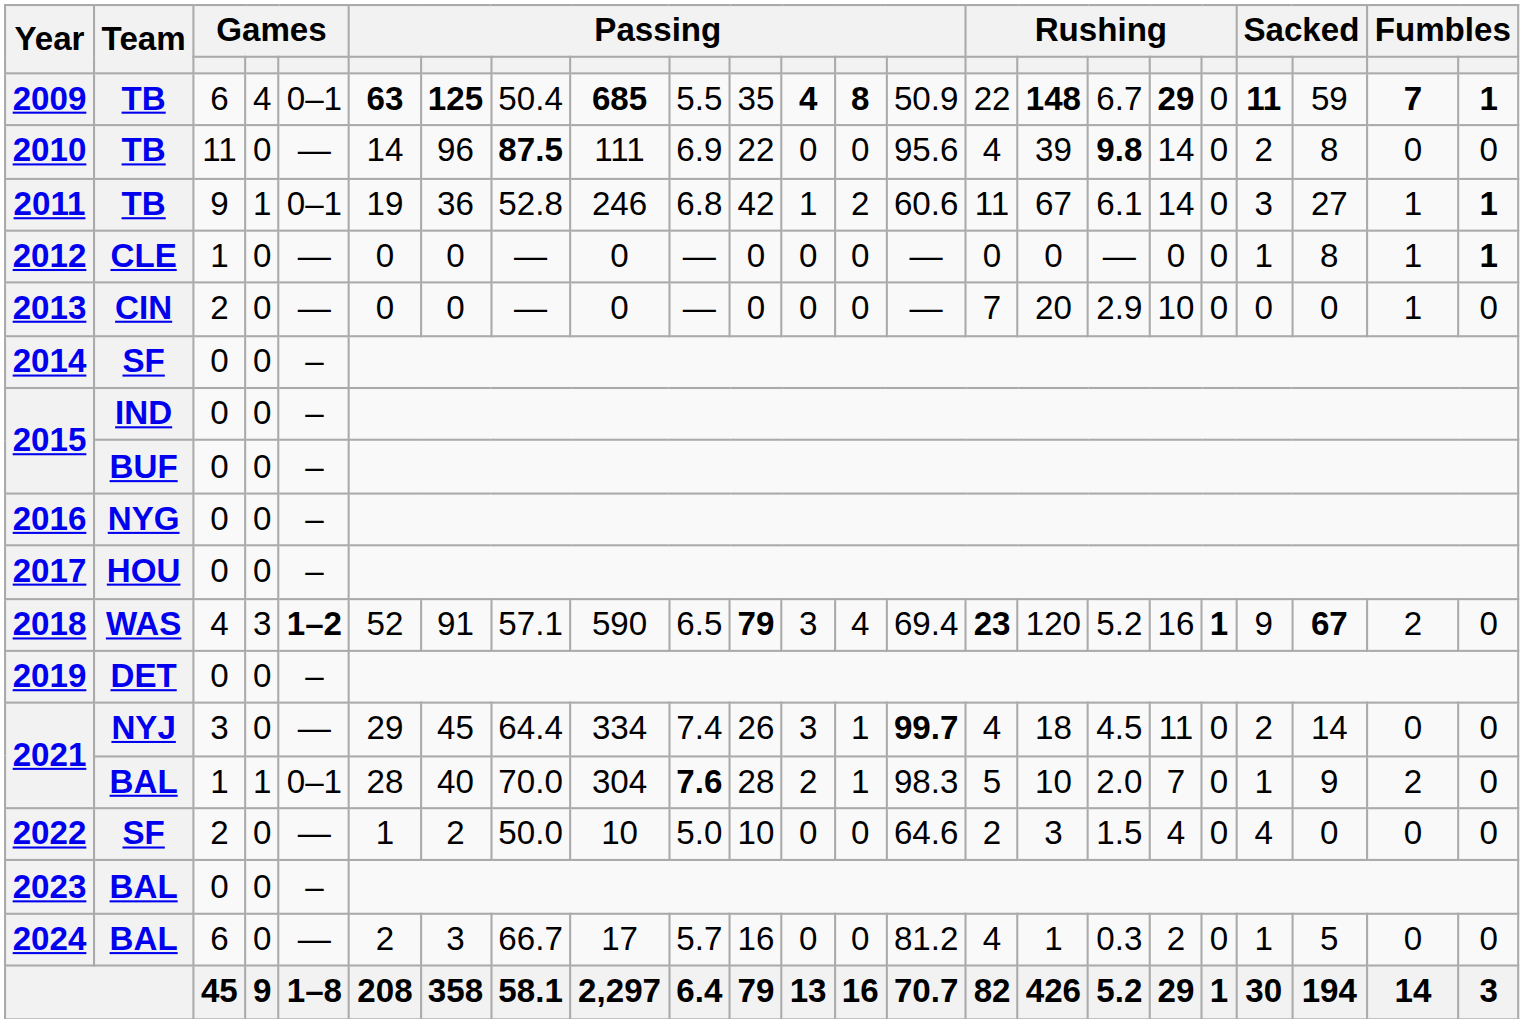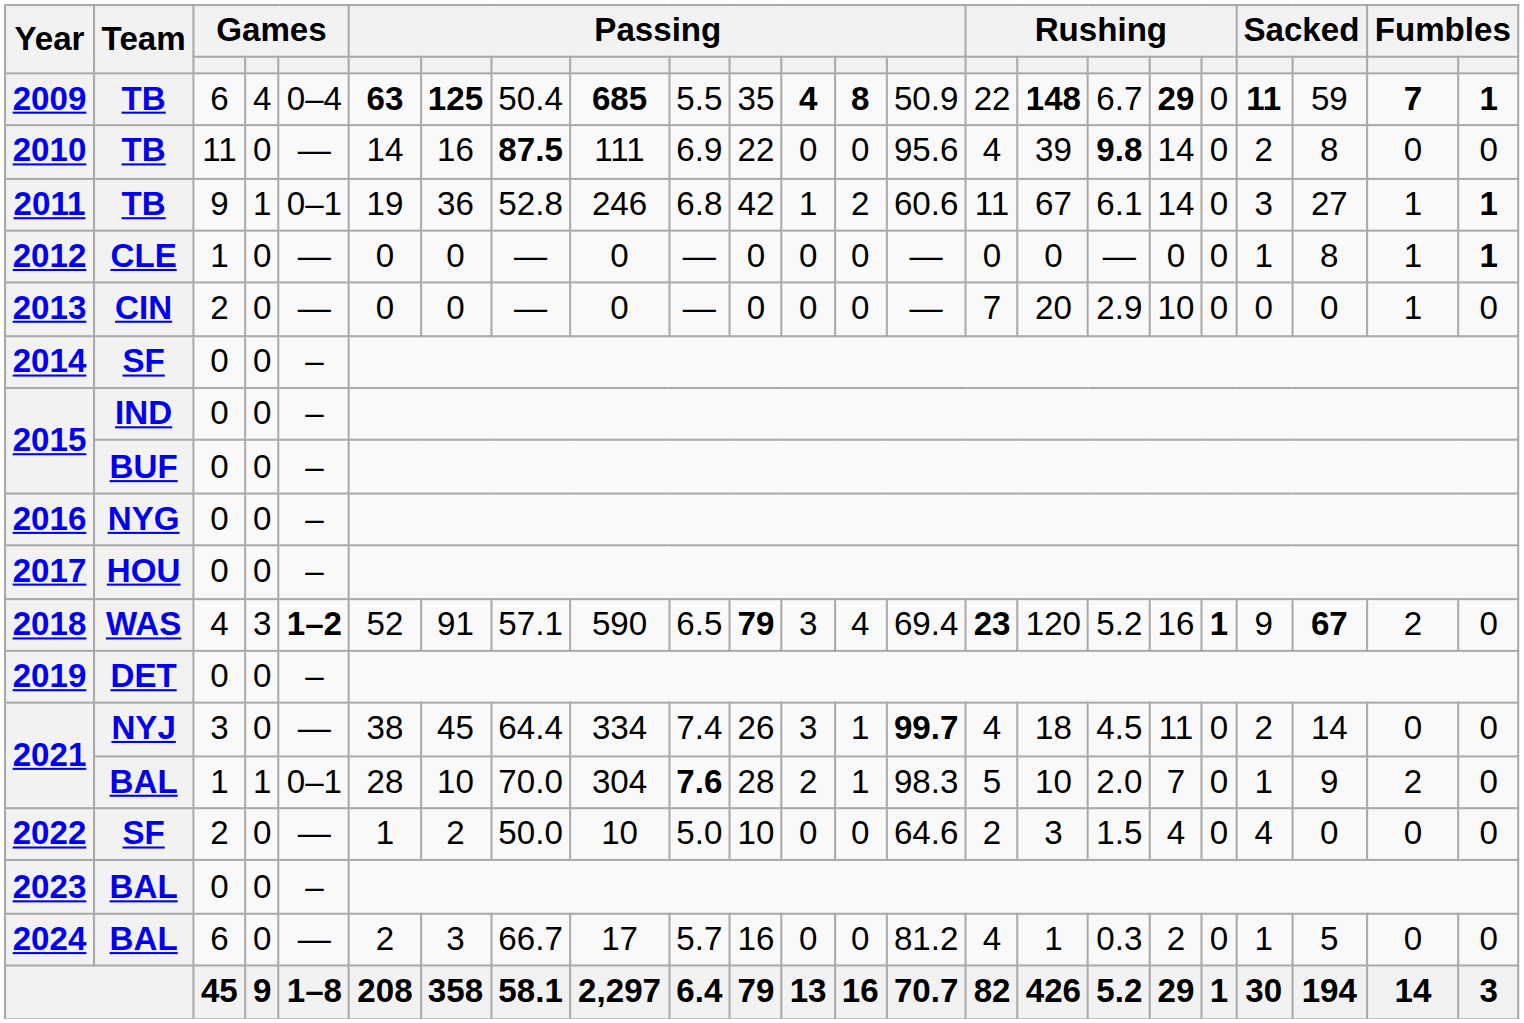 <table class="wikitable" style="text-align:center;">
 <tr>
 <th rowspan="2">Year</th>
 <th rowspan="2">Team</th>
 <th colspan="3">Games</th>
 <th colspan="9">Passing</th>
 <th colspan="5">Rushing</th>
 <th colspan="2">Sacked</th>
 <th colspan="2">Fumbles</th>
 </tr>
 <tr>
 <th></th>
 <th></th>
 <th></th>
 <th></th>
 <th></th>
 <th></th>
 <th></th>
 <th></th>
 <th></th>
 <th></th>
 <th></th>
 <th></th>
 <th></th>
 <th></th>
 <th></th>
 <th></th>
 <th></th>
 <th></th>
 <th></th>
 <th></th>
 <th></th>
 </tr>
 <tr>
 <th><a href='#'>2009</a></th>
 <th><a href='#'>TB</a></th>
 <td>6</td>
 <td>4</td>
-<td>0–1</td>
+<td>0–4</td>
 <td><strong>63</strong></td>
 <td><strong>125</strong></td>
 <td>50.4</td>
 <td><strong>685</strong></td>
 <td>5.5</td>
 <td>35</td>
 <td><strong>4</strong></td>
 <td><strong>8</strong></td>
 <td>50.9</td>
 <td>22</td>
 <td><strong>148</strong></td>
 <td>6.7</td>
 <td><strong>29</strong></td>
 <td>0</td>
 <td><strong>11</strong></td>
 <td>59</td>
 <td><strong>7</strong></td>
 <td><strong>1</strong></td>
 </tr>
 <tr>
 <th><a href='#'>2010</a></th>
 <th><a href='#'>TB</a></th>
 <td>11</td>
 <td>0</td>
 <td>—</td>
 <td>14</td>
-<td>96</td>
+<td>16</td>
 <td><strong>87.5</strong></td>
 <td>111</td>
 <td>6.9</td>
 <td>22</td>
 <td>0</td>
 <td>0</td>
 <td>95.6</td>
 <td>4</td>
 <td>39</td>
 <td><strong>9.8</strong></td>
 <td>14</td>
 <td>0</td>
 <td>2</td>
 <td>8</td>
 <td>0</td>
 <td>0</td>
 </tr>
 <tr>
 <th><a href='#'>2011</a></th>
 <th><a href='#'>TB</a></th>
 <td>9</td>
 <td>1</td>
 <td>0–1</td>
 <td>19</td>
 <td>36</td>
 <td>52.8</td>
 <td>246</td>
 <td>6.8</td>
 <td>42</td>
 <td>1</td>
 <td>2</td>
 <td>60.6</td>
 <td>11</td>
 <td>67</td>
 <td>6.1</td>
 <td>14</td>
 <td>0</td>
 <td>3</td>
 <td>27</td>
 <td>1</td>
 <td><strong>1</strong></td>
 </tr>
 <tr>
 <th><a href='#'>2012</a></th>
 <th><a href='#'>CLE</a></th>
 <td>1</td>
 <td>0</td>
 <td>—</td>
 <td>0</td>
 <td>0</td>
 <td>—</td>
 <td>0</td>
 <td>—</td>
 <td>0</td>
 <td>0</td>
 <td>0</td>
 <td>—</td>
 <td>0</td>
 <td>0</td>
 <td>—</td>
 <td>0</td>
 <td>0</td>
 <td>1</td>
 <td>8</td>
 <td>1</td>
 <td><strong>1</strong></td>
 </tr>
 <tr>
 <th><a href='#'>2013</a></th>
 <th><a href='#'>CIN</a></th>
 <td>2</td>
 <td>0</td>
 <td>—</td>
 <td>0</td>
 <td>0</td>
 <td>—</td>
 <td>0</td>
 <td>—</td>
 <td>0</td>
 <td>0</td>
 <td>0</td>
 <td>—</td>
 <td>7</td>
 <td>20</td>
 <td>2.9</td>
 <td>10</td>
 <td>0</td>
 <td>0</td>
 <td>0</td>
 <td>1</td>
 <td>0</td>
 </tr>
 <tr>
 <th><a href='#'>2014</a></th>
 <th><a href='#'>SF</a></th>
 <td>0</td>
 <td>0</td>
 <td>–</td>
 <td colspan="18"></td>
 </tr>
 <tr>
 <th rowspan="2"><a href='#'>2015</a></th>
 <th><a href='#'>IND</a></th>
 <td>0</td>
 <td>0</td>
 <td>–</td>
 <td colspan="18"></td>
 </tr>
 <tr>
 <th><a href='#'>BUF</a></th>
 <td>0</td>
 <td>0</td>
 <td>–</td>
 <td colspan="18"></td>
 </tr>
 <tr>
 <th><a href='#'>2016</a></th>
 <th><a href='#'>NYG</a></th>
 <td>0</td>
 <td>0</td>
 <td>–</td>
 <td colspan="18"></td>
 </tr>
 <tr>
 <th><a href='#'>2017</a></th>
 <th><a href='#'>HOU</a></th>
 <td>0</td>
 <td>0</td>
 <td>–</td>
 <td colspan="18"></td>
 </tr>
 <tr>
 <th><a href='#'>2018</a></th>
 <th><a href='#'>WAS</a></th>
 <td>4</td>
 <td>3</td>
 <td><strong>1–2</strong></td>
 <td>52</td>
 <td>91</td>
 <td>57.1</td>
 <td>590</td>
 <td>6.5</td>
 <td><strong>79</strong></td>
 <td>3</td>
 <td>4</td>
 <td>69.4</td>
 <td><strong>23</strong></td>
 <td>120</td>
 <td>5.2</td>
 <td>16</td>
 <td><strong>1</strong></td>
 <td>9</td>
 <td><strong>67</strong></td>
 <td>2</td>
 <td>0</td>
 </tr>
 <tr>
 <th><a href='#'>2019</a></th>
 <th><a href='#'>DET</a></th>
 <td>0</td>
 <td>0</td>
 <td>–</td>
 <td colspan="18"></td>
 </tr>
 <tr>
 <th rowspan="2"><a href='#'>2021</a></th>
 <th><a href='#'>NYJ</a></th>
 <td>3</td>
 <td>0</td>
 <td>—</td>
-<td>29</td>
+<td>38</td>
 <td>45</td>
 <td>64.4</td>
 <td>334</td>
 <td>7.4</td>
 <td>26</td>
 <td>3</td>
 <td>1</td>
 <td><strong>99.7</strong></td>
 <td>4</td>
 <td>18</td>
 <td>4.5</td>
 <td>11</td>
 <td>0</td>
 <td>2</td>
 <td>14</td>
 <td>0</td>
 <td>0</td>
 </tr>
 <tr>
 <th><a href='#'>BAL</a></th>
 <td>1</td>
 <td>1</td>
 <td>0–1</td>
 <td>28</td>
-<td>40</td>
+<td>10</td>
 <td>70.0</td>
 <td>304</td>
 <td><strong>7.6</strong></td>
 <td>28</td>
 <td>2</td>
 <td>1</td>
 <td>98.3</td>
 <td>5</td>
 <td>10</td>
 <td>2.0</td>
 <td>7</td>
 <td>0</td>
 <td>1</td>
 <td>9</td>
 <td>2</td>
 <td>0</td>
 </tr>
 <tr>
 <th><a href='#'>2022</a></th>
 <th><a href='#'>SF</a></th>
 <td>2</td>
 <td>0</td>
 <td>—</td>
 <td>1</td>
 <td>2</td>
 <td>50.0</td>
 <td>10</td>
 <td>5.0</td>
 <td>10</td>
 <td>0</td>
 <td>0</td>
 <td>64.6</td>
 <td>2</td>
 <td>3</td>
 <td>1.5</td>
 <td>4</td>
 <td>0</td>
 <td>4</td>
 <td>0</td>
 <td>0</td>
 <td>0</td>
 </tr>
 <tr>
 <th><a href='#'>2023</a></th>
 <th><a href='#'>BAL</a></th>
 <td>0</td>
 <td>0</td>
 <td>–</td>
 <td colspan="18"></td>
 </tr>
 <tr>
 <th><a href='#'>2024</a></th>
 <th><a href='#'>BAL</a></th>
 <td>6</td>
 <td>0</td>
 <td>—</td>
 <td>2</td>
 <td>3</td>
 <td>66.7</td>
 <td>17</td>
 <td>5.7</td>
 <td>16</td>
 <td>0</td>
 <td>0</td>
 <td>81.2</td>
 <td>4</td>
 <td>1</td>
 <td>0.3</td>
 <td>2</td>
 <td>0</td>
 <td>1</td>
 <td>5</td>
 <td>0</td>
 <td>0</td>
 </tr>
 <tr>
 <th colspan="2"></th>
 <th>45</th>
 <th>9</th>
 <th>1–8</th>
 <th>208</th>
 <th>358</th>
 <th>58.1</th>
 <th>2,297</th>
 <th>6.4</th>
 <th>79</th>
 <th>13</th>
 <th>16</th>
 <th>70.7</th>
 <th>82</th>
 <th>426</th>
 <th>5.2</th>
 <th>29</th>
 <th>1</th>
 <th>30</th>
 <th>194</th>
 <th>14</th>
 <th>3</th>
 </tr>
 </table>
